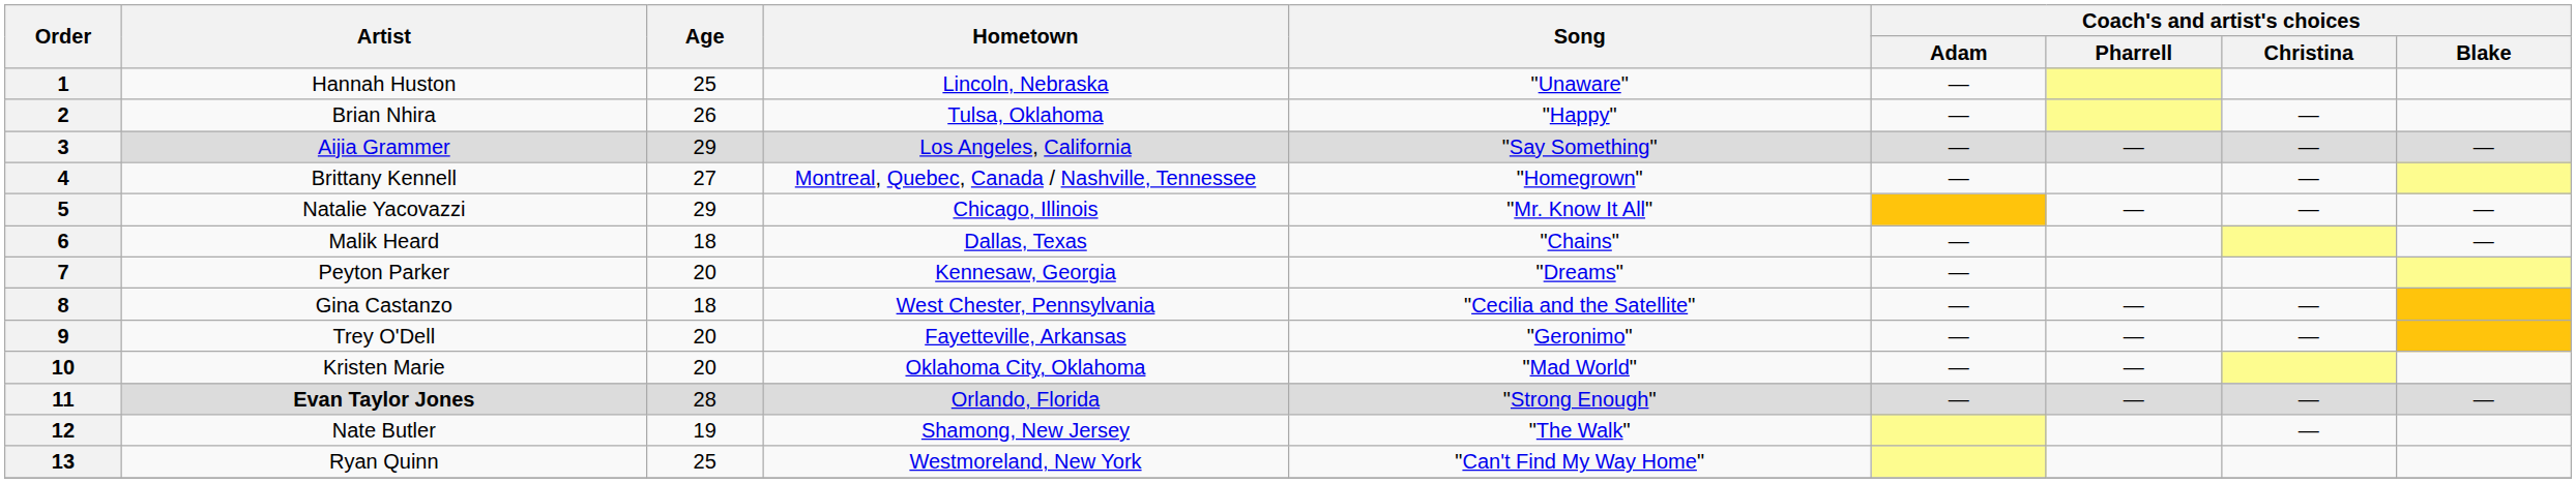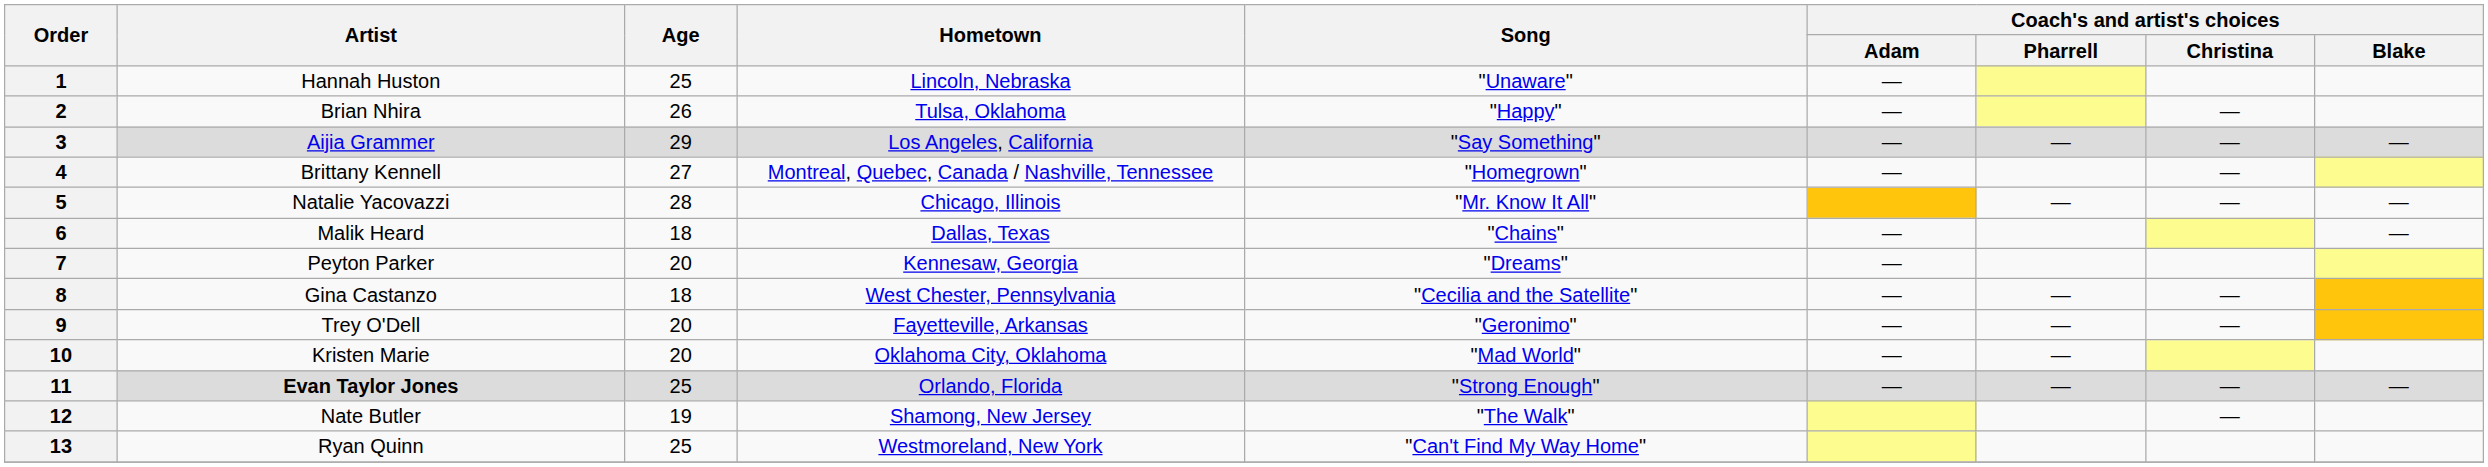 <table class="wikitable" style="text-align:center; line-height:17px; width:100%;">
 <tr>
 <th scope="col" rowspan="2" style="width:04%;">Order</th>
 <th scope="col" rowspan="2" style="width:18%;">Artist</th>
 <th scope="col" rowspan="2" style="width:04%;">Age</th>
 <th scope="col" rowspan="2" style="width:18%;">Hometown</th>
 <th scope="col" rowspan="2" style="width:20%;">Song</th>
 <th scope="col" colspan="4" style="width:24%;">Coach's and artist's choices</th>
 </tr>
 <tr>
 <th style="width:06%;">Adam</th>
 <th style="width:06%;">Pharrell</th>
 <th style="width:06%;">Christina</th>
 <th style="width:06%;">Blake</th>
 </tr>
 <tr>
 <th>1</th>
 <td>Hannah Huston</td>
 <td>25</td>
 <td><a href='#'>Lincoln, Nebraska</a></td>
 <td>"<a href='#'>Unaware</a>"</td>
 <td>—</td>
 <td style="background:#fdfc8f;"><strong></strong></td>
 <td><strong></strong></td>
 <td><strong></strong></td>
 </tr>
 <tr>
 <th>2</th>
 <td>Brian Nhira</td>
 <td>26</td>
 <td><a href='#'>Tulsa, Oklahoma</a></td>
 <td>"<a href='#'>Happy</a>"</td>
 <td>—</td>
 <td style="background:#fdfc8f;"><strong></strong></td>
 <td>—</td>
 <td><strong></strong></td>
 </tr>
 <tr style="background:#DCDCDC;">
 <th>3</th>
 <td><a href='#'>Aijia Grammer</a></td>
 <td>29</td>
 <td><a href='#'>Los Angeles</a>, <a href='#'>California</a></td>
 <td>"<a href='#'>Say Something</a>"</td>
 <td>—</td>
 <td>—</td>
 <td>—</td>
 <td>—</td>
 </tr>
 <tr>
 <th>4</th>
 <td>Brittany Kennell</td>
 <td>27</td>
 <td><a href='#'>Montreal</a>, <a href='#'>Quebec</a>, <a href='#'>Canada</a> / <a href='#'>Nashville, Tennessee</a></td>
 <td>"<a href='#'>Homegrown</a>"</td>
 <td>—</td>
 <td><strong></strong></td>
 <td>—</td>
 <td style="background:#fdfc8f;"><strong></strong></td>
 </tr>
 <tr>
 <th>5</th>
 <td>Natalie Yacovazzi</td>
-<td>29</td>
+<td>28</td>
 <td><a href='#'>Chicago, Illinois</a></td>
 <td>"<a href='#'>Mr. Know It All</a>"</td>
 <td style="background:#FFC40C;"><strong></strong></td>
 <td>—</td>
 <td>— </td>
 <td>—</td>
 </tr>
 <tr>
 <th>6</th>
 <td>Malik Heard</td>
 <td>18</td>
 <td><a href='#'>Dallas, Texas</a></td>
 <td>"<a href='#'>Chains</a>"</td>
 <td>—</td>
 <td><strong></strong></td>
 <td style="background:#fdfc8f;"><strong></strong></td>
 <td>—</td>
 </tr>
 <tr>
 <th>7</th>
 <td>Peyton Parker</td>
 <td>20</td>
 <td><a href='#'>Kennesaw, Georgia</a></td>
 <td>"<a href='#'>Dreams</a>"</td>
 <td>—</td>
 <td><strong></strong></td>
 <td><strong></strong></td>
 <td style="background:#fdfc8f;"><strong></strong></td>
 </tr>
 <tr>
 <th>8</th>
 <td>Gina Castanzo</td>
 <td>18</td>
 <td><a href='#'>West Chester, Pennsylvania</a></td>
 <td>"<a href='#'>Cecilia and the Satellite</a>"</td>
 <td>—</td>
 <td>—</td>
 <td>—</td>
 <td style="background:#FFC40C;"><strong></strong></td>
 </tr>
 <tr>
 <th>9</th>
 <td>Trey O'Dell</td>
 <td>20</td>
 <td><a href='#'>Fayetteville, Arkansas</a></td>
 <td>"<a href='#'>Geronimo</a>"</td>
 <td>—</td>
 <td>—</td>
 <td>—</td>
 <td style="background:#FFC40C;"><strong></strong></td>
 </tr>
 <tr>
 <th>10</th>
 <td>Kristen Marie</td>
 <td>20</td>
 <td><a href='#'>Oklahoma City, Oklahoma</a></td>
 <td>"<a href='#'>Mad World</a>"</td>
 <td>—</td>
 <td>—</td>
 <td style="background:#fdfc8f;"><strong></strong></td>
 <td><strong></strong></td>
 </tr>
 <tr style="background:#DCDCDC;">
 <th>11</th>
 <td><strong>Evan Taylor Jones</strong></td>
-<td>28</td>
+<td>25</td>
 <td><a href='#'>Orlando, Florida</a></td>
 <td>"<a href='#'>Strong Enough</a>"</td>
 <td>—</td>
 <td>—</td>
 <td>—</td>
 <td>—</td>
 </tr>
 <tr>
 <th>12</th>
 <td>Nate Butler</td>
 <td>19</td>
 <td><a href='#'>Shamong, New Jersey</a></td>
 <td>"<a href='#'>The Walk</a>"</td>
 <td style="background:#fdfc8f;"><strong></strong></td>
 <td><strong></strong></td>
 <td>—</td>
 <td><strong></strong></td>
 </tr>
 <tr>
 <th>13</th>
 <td>Ryan Quinn</td>
 <td>25</td>
 <td><a href='#'>Westmoreland, New York</a></td>
 <td>"<a href='#'>Can't Find My Way Home</a>"</td>
 <td style="background:#fdfc8f;"><strong></strong></td>
 <td><strong></strong></td>
 <td><strong></strong></td>
 <td><strong></strong></td>
 </tr>
 <tr>
 </tr>
 </table>
